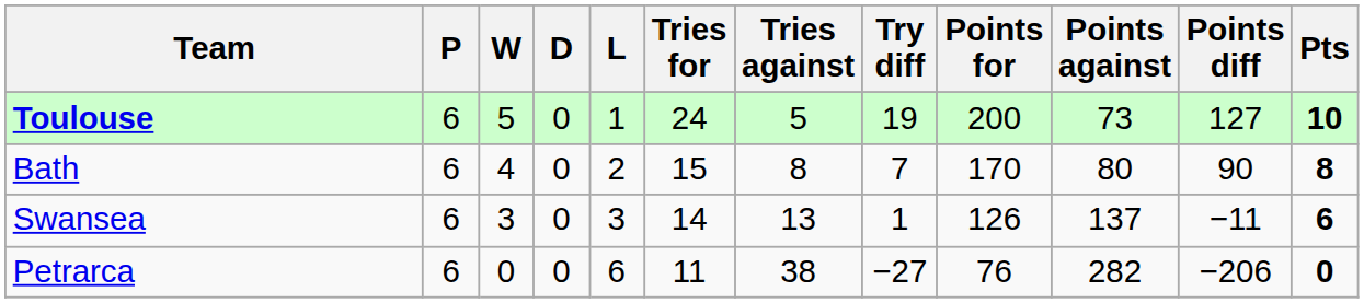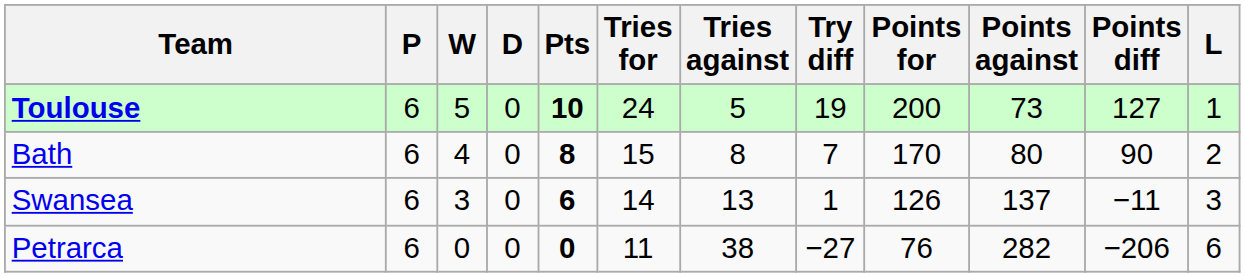 <table class="wikitable" style="text-align:center">
 <tr>
 <th width="200">Team</th>
 <th width="20">P</th>
 <th width="20">W</th>
 <th width="20">D</th>
-<th width="20">L</th>
+<th width="20">Pts</th>
 <th width="20">Tries for</th>
 <th width="20">Tries against</th>
 <th width="30">Try diff</th>
 <th width="20">Points for</th>
 <th width="20">Points against</th>
 <th width="25">Points diff</th>
-<th width="20">Pts</th>
+<th width="20">L</th>
 </tr>
 <tr bgcolor="#ccffcc">
 <td align="left"> <strong><a href='#'>Toulouse</a></strong></td>
 <td>6</td>
 <td>5</td>
 <td>0</td>
-<td>1</td>
+<td><strong>10</strong></td>
 <td>24</td>
 <td>5</td>
 <td>19</td>
 <td>200</td>
 <td>73</td>
 <td>127</td>
-<td><strong>10</strong></td>
+<td>1</td>
 </tr>
 <tr>
 <td align="left"> <a href='#'>Bath</a></td>
 <td>6</td>
 <td>4</td>
 <td>0</td>
-<td>2</td>
+<td><strong>8</strong></td>
 <td>15</td>
 <td>8</td>
 <td>7</td>
 <td>170</td>
 <td>80</td>
 <td>90</td>
-<td><strong>8</strong></td>
+<td>2</td>
 </tr>
 <tr>
 <td align="left"> <a href='#'>Swansea</a></td>
 <td>6</td>
 <td>3</td>
 <td>0</td>
-<td>3</td>
+<td><strong>6</strong></td>
 <td>14</td>
 <td>13</td>
 <td>1</td>
 <td>126</td>
 <td>137</td>
 <td>−11</td>
-<td><strong>6</strong></td>
+<td>3</td>
 </tr>
 <tr>
 <td align="left"> <a href='#'>Petrarca</a></td>
 <td>6</td>
 <td>0</td>
 <td>0</td>
-<td>6</td>
+<td><strong>0</strong></td>
 <td>11</td>
 <td>38</td>
 <td>−27</td>
 <td>76</td>
 <td>282</td>
 <td>−206</td>
-<td><strong>0</strong></td>
+<td>6</td>
 </tr>
 </table>
